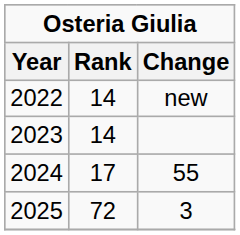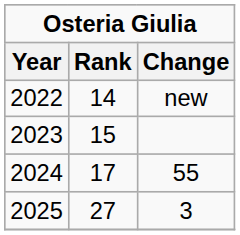 <table class="wikitable" style="font-size: 90%; text-align: center;">
 <tr>
 <td colspan="3"><strong>Osteria Giulia</strong></td>
 </tr>
 <tr>
 <th>Year</th>
 <th>Rank</th>
 <th>Change</th>
 </tr>
 <tr>
 <td>2022</td>
 <td>14</td>
 <td>new</td>
 </tr>
 <tr>
 <td>2023</td>
-<td>14</td>
+<td>15</td>
 <td></td>
 </tr>
 <tr>
 <td>2024</td>
 <td>17</td>
 <td> 55</td>
 </tr>
 <tr>
 <td>2025</td>
-<td>72</td>
+<td>27</td>
 <td> 3</td>
 </tr>
 <tr>
 </tr>
 </table>
